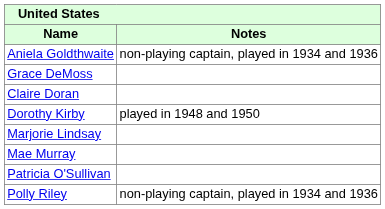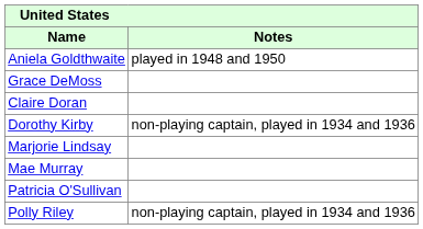 <table border="1" cellpadding="3" style="border-collapse: collapse;">
 <tr style="background:#ddffdd;">
 <td colspan="6">   <strong>United States</strong></td>
 </tr>
 <tr style="background:#ddffdd;">
 <th>Name</th>
 <th>Notes</th>
 </tr>
 <tr>
 <td><a href='#'>Aniela Goldthwaite</a></td>
-<td>non-playing captain, played in 1934 and 1936</td>
+<td>played in 1948 and 1950</td>
 </tr>
 <tr>
 <td><a href='#'>Grace DeMoss</a></td>
 <td></td>
 </tr>
 <tr>
 <td><a href='#'>Claire Doran</a></td>
 <td></td>
 </tr>
 <tr>
 <td><a href='#'>Dorothy Kirby</a></td>
-<td>played in 1948 and 1950</td>
+<td>non-playing captain, played in 1934 and 1936</td>
 </tr>
 <tr>
 <td><a href='#'>Marjorie Lindsay</a></td>
 <td></td>
 </tr>
 <tr>
 <td><a href='#'>Mae Murray</a></td>
 <td></td>
 </tr>
 <tr>
 <td><a href='#'>Patricia O'Sullivan</a></td>
 <td></td>
 </tr>
 <tr>
 <td><a href='#'>Polly Riley</a></td>
 <td>non-playing captain, played in 1934 and 1936</td>
 </tr>
 </table>
